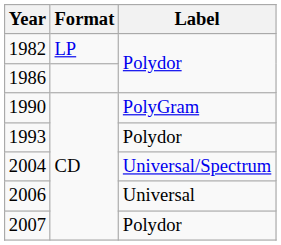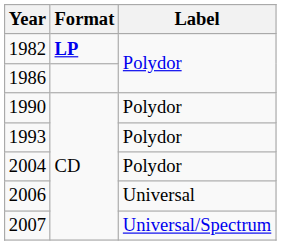 <table class="wikitable">
 <tr>
 <th>Year</th>
 <th>Format</th>
 <th>Label</th>
 </tr>
 <tr>
 <td>1982</td>
-<td><a href='#'>LP</a></td>
+<td><strong><a href='#'>LP</a></strong></td>
 <td rowspan="2"><a href='#'>Polydor</a></td>
 </tr>
 <tr>
 <td>1986</td>
 <td></td>
 </tr>
 <tr>
 <td>1990</td>
 <td rowspan="5">CD</td>
-<td><a href='#'>PolyGram</a></td>
+<td>Polydor</td>
 </tr>
 <tr>
 <td>1993</td>
 <td>Polydor</td>
 </tr>
 <tr>
 <td>2004</td>
-<td><a href='#'>Universal/Spectrum</a></td>
+<td>Polydor</td>
 </tr>
 <tr>
 <td>2006</td>
 <td>Universal</td>
 </tr>
 <tr>
 <td>2007</td>
-<td>Polydor</td>
+<td><a href='#'>Universal/Spectrum</a></td>
 </tr>
 </table>
